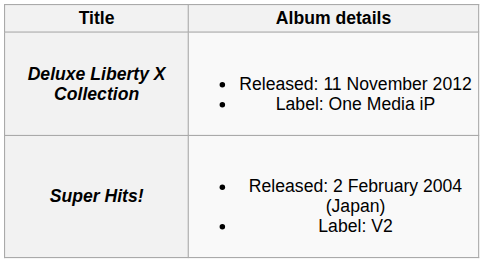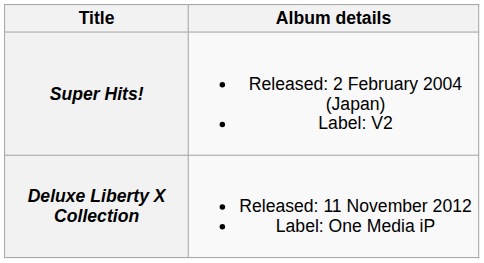 <table class="wikitable plainrowheaders" style="text-align:center;">
 <tr>
 <th scope="col" style="width:10em;">Title</th>
 <th scope="col" style="width:16em;">Album details</th>
 </tr>
 <tr>
+<th scope="row"><em>Super Hits!</em></th>
+<td><br><ul><li>Released: 2 February 2004 (Japan)</li><li>Label: V2</li></ul></td>
+</tr>
+<tr>
 <th scope="row"><em>Deluxe Liberty X<br>Collection</em></th>
 <td><br><ul><li>Released: 11 November 2012</li><li>Label: One Media iP</li></ul></td>
 </tr>
-<tr>
-<th scope="row"><em>Super Hits!</em></th>
-<td><br><ul><li>Released: 2 February 2004 (Japan)</li><li>Label: V2</li></ul></td>
-</tr>
 </table>
